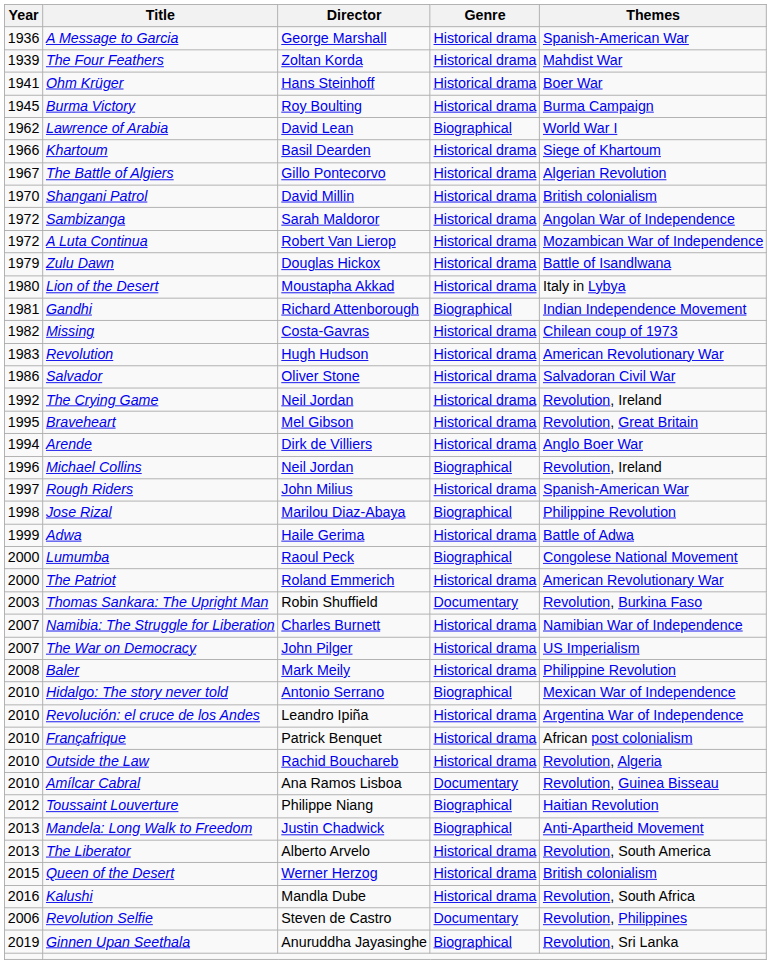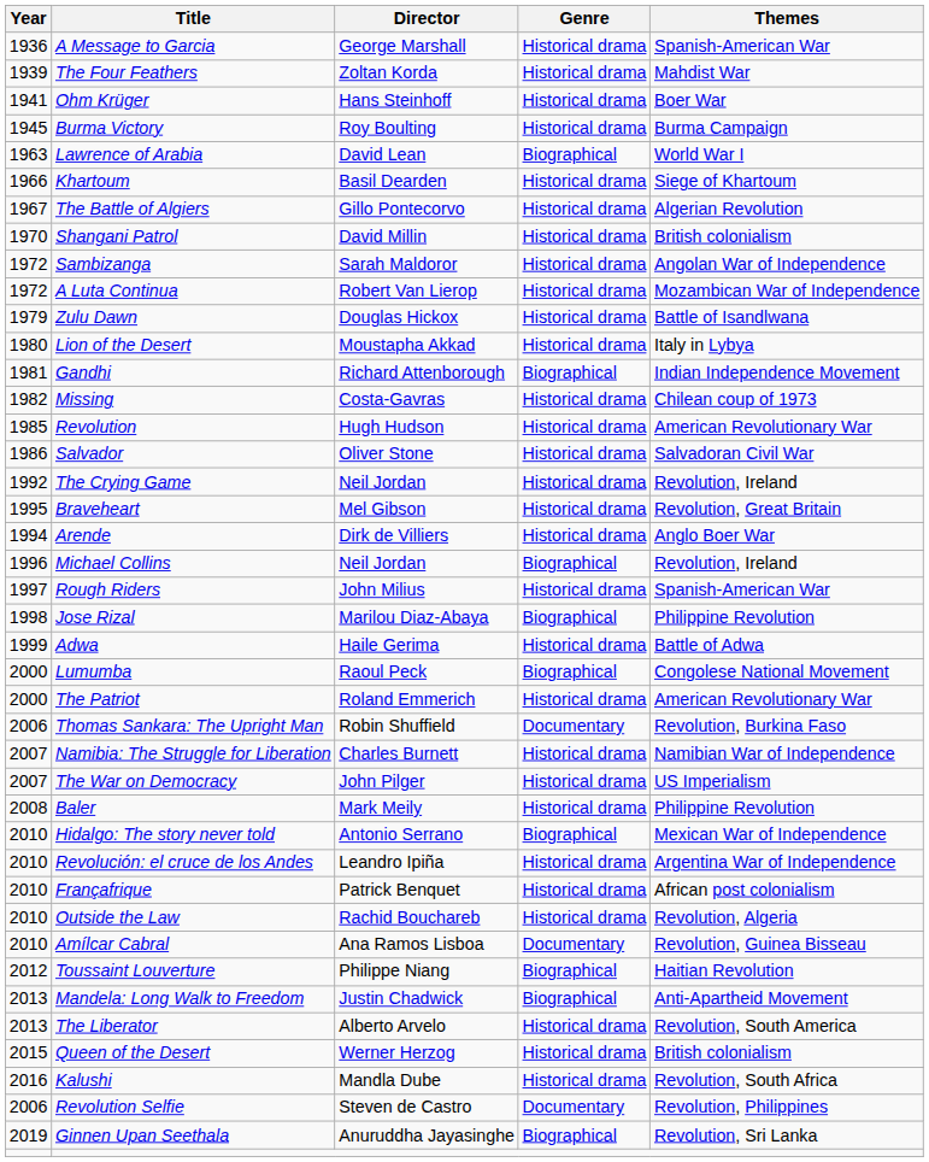 <table class="wikitable sortable">
 <tr>
 <th>Year</th>
 <th>Title</th>
 <th>Director</th>
 <th>Genre</th>
 <th>Themes</th>
 </tr>
 <tr>
 <td>1936</td>
 <td><a href='#'><em>A Message to Garcia</em></a></td>
 <td><a href='#'>George Marshall</a></td>
 <td><a href='#'>Historical drama</a></td>
 <td><a href='#'>Spanish-American War</a></td>
 </tr>
 <tr>
 <td>1939</td>
 <td><a href='#'><em>The Four Feathers</em></a></td>
 <td><a href='#'>Zoltan Korda</a></td>
 <td><a href='#'>Historical drama</a></td>
 <td><a href='#'>Mahdist War</a></td>
 </tr>
 <tr>
 <td>1941</td>
 <td><em><a href='#'>Ohm Krüger</a></em></td>
 <td><a href='#'>Hans Steinhoff</a></td>
 <td><a href='#'>Historical drama</a></td>
 <td><a href='#'>Boer War</a></td>
 </tr>
 <tr>
 <td>1945</td>
 <td><em><a href='#'>Burma Victory</a></em></td>
 <td><a href='#'>Roy Boulting</a></td>
 <td><a href='#'>Historical drama</a></td>
 <td><a href='#'>Burma Campaign</a></td>
 </tr>
 <tr>
-<td>1962</td>
+<td>1963</td>
 <td><a href='#'><em>Lawrence of Arabia</em></a></td>
 <td><a href='#'>David Lean</a></td>
 <td><a href='#'>Biographical</a></td>
 <td><a href='#'>World War I</a></td>
 </tr>
 <tr>
 <td>1966</td>
 <td><em><a href='#'>Khartoum</a></em></td>
 <td><a href='#'>Basil Dearden</a></td>
 <td><a href='#'>Historical drama</a></td>
 <td><a href='#'>Siege of Khartoum</a></td>
 </tr>
 <tr>
 <td>1967</td>
 <td><em><a href='#'>The Battle of Algiers</a></em></td>
 <td><a href='#'>Gillo Pontecorvo</a></td>
 <td><a href='#'>Historical drama</a></td>
 <td><a href='#'>Algerian Revolution</a></td>
 </tr>
 <tr>
 <td>1970</td>
 <td><a href='#'><em>Shangani Patrol</em></a></td>
 <td><a href='#'>David Millin</a></td>
 <td><a href='#'>Historical drama</a></td>
 <td><a href='#'>British colonialism</a></td>
 </tr>
 <tr>
 <td>1972</td>
 <td><em><a href='#'>Sambizanga</a></em></td>
 <td><a href='#'>Sarah Maldoror</a></td>
 <td><a href='#'>Historical drama</a></td>
 <td><a href='#'>Angolan War of Independence</a></td>
 </tr>
 <tr>
 <td>1972</td>
 <td><a href='#'><em>A Luta Continua</em></a></td>
 <td><a href='#'>Robert Van Lierop</a></td>
 <td><a href='#'>Historical drama</a></td>
 <td><a href='#'>Mozambican War of Independence</a></td>
 </tr>
 <tr>
 <td>1979</td>
 <td><em><a href='#'>Zulu Dawn</a></em></td>
 <td><a href='#'>Douglas Hickox</a></td>
 <td><a href='#'>Historical drama</a></td>
 <td><a href='#'>Battle of Isandlwana</a></td>
 </tr>
 <tr>
 <td>1980</td>
 <td><em><a href='#'>Lion of the Desert</a></em></td>
 <td><a href='#'>Moustapha Akkad</a></td>
 <td><a href='#'>Historical drama</a></td>
 <td>Italy in <a href='#'>Lybya</a></td>
 </tr>
 <tr>
 <td>1981</td>
 <td><a href='#'><em>Gandhi</em></a></td>
 <td><a href='#'>Richard Attenborough</a></td>
 <td><a href='#'>Biographical</a></td>
 <td><a href='#'>Indian Independence Movement</a></td>
 </tr>
 <tr>
 <td>1982</td>
 <td><em><a href='#'>Missing</a></em></td>
 <td><a href='#'>Costa-Gavras</a></td>
 <td><a href='#'>Historical drama</a></td>
 <td><a href='#'>Chilean coup of 1973</a></td>
 </tr>
 <tr>
-<td>1983</td>
+<td>1985</td>
 <td><a href='#'><em>Revolution</em></a></td>
 <td><a href='#'>Hugh Hudson</a></td>
 <td><a href='#'>Historical drama</a></td>
 <td><a href='#'>American Revolutionary War</a></td>
 </tr>
 <tr>
 <td>1986</td>
 <td><a href='#'><em>Salvador</em></a></td>
 <td><a href='#'>Oliver Stone</a></td>
 <td><a href='#'>Historical drama</a></td>
 <td><a href='#'>Salvadoran Civil War</a></td>
 </tr>
 <tr>
 <td>1992</td>
 <td><em><a href='#'>The Crying Game</a></em></td>
 <td><a href='#'>Neil Jordan</a></td>
 <td><a href='#'>Historical drama</a></td>
 <td><a href='#'>Revolution</a>, Ireland</td>
 </tr>
 <tr>
 <td>1995</td>
 <td><em><a href='#'>Braveheart</a></em></td>
 <td><a href='#'>Mel Gibson</a></td>
 <td><a href='#'>Historical drama</a></td>
 <td><a href='#'>Revolution</a>, <a href='#'>Great Britain</a></td>
 </tr>
 <tr>
 <td>1994</td>
 <td><em><a href='#'>Arende</a></em></td>
 <td><a href='#'>Dirk de Villiers</a></td>
 <td><a href='#'>Historical drama</a></td>
 <td><a href='#'>Anglo Boer War</a></td>
 </tr>
 <tr>
 <td>1996</td>
 <td><a href='#'><em>Michael Collins</em></a></td>
 <td><a href='#'>Neil Jordan</a></td>
 <td><a href='#'>Biographical</a></td>
 <td><a href='#'>Revolution</a>, Ireland</td>
 </tr>
 <tr>
 <td>1997</td>
 <td><em><a href='#'>Rough Riders</a></em></td>
 <td><a href='#'>John Milius</a></td>
 <td><a href='#'>Historical drama</a></td>
 <td><a href='#'>Spanish-American War</a></td>
 </tr>
 <tr>
 <td>1998</td>
 <td><a href='#'><em>Jose Rizal</em></a></td>
 <td><a href='#'>Marilou Diaz-Abaya</a></td>
 <td><a href='#'>Biographical</a></td>
 <td><a href='#'>Philippine Revolution</a></td>
 </tr>
 <tr>
 <td>1999</td>
 <td><a href='#'><em>Adwa</em></a></td>
 <td><a href='#'>Haile Gerima</a></td>
 <td><a href='#'>Historical drama</a></td>
 <td><a href='#'>Battle of Adwa</a></td>
 </tr>
 <tr>
 <td>2000</td>
 <td><em><a href='#'>Lumumba</a></em></td>
 <td><a href='#'>Raoul Peck</a></td>
 <td><a href='#'>Biographical</a></td>
 <td><a href='#'>Congolese National Movement</a></td>
 </tr>
 <tr>
 <td>2000</td>
 <td><a href='#'><em>The Patriot</em></a></td>
 <td><a href='#'>Roland Emmerich</a></td>
 <td><a href='#'>Historical drama</a></td>
 <td><a href='#'>American Revolutionary War</a></td>
 </tr>
 <tr>
-<td>2003</td>
+<td>2006</td>
 <td><em><a href='#'>Thomas Sankara: The Upright Man</a></em></td>
 <td>Robin Shuffield</td>
 <td><a href='#'>Documentary</a></td>
 <td><a href='#'>Revolution</a>, <a href='#'>Burkina Faso</a></td>
 </tr>
 <tr>
 <td>2007</td>
 <td><em><a href='#'>Namibia: The Struggle for Liberation</a></em></td>
 <td><a href='#'>Charles Burnett</a></td>
 <td><a href='#'>Historical drama</a></td>
 <td><a href='#'>Namibian War of Independence</a></td>
 </tr>
 <tr>
 <td>2007</td>
 <td><em><a href='#'>The War on Democracy</a></em></td>
 <td><a href='#'>John Pilger</a></td>
 <td><a href='#'>Historical drama</a></td>
 <td><a href='#'>US Imperialism</a></td>
 </tr>
 <tr>
 <td>2008</td>
 <td><a href='#'><em>Baler</em></a></td>
 <td><a href='#'>Mark Meily</a></td>
 <td><a href='#'>Historical drama</a></td>
 <td><a href='#'>Philippine Revolution</a></td>
 </tr>
 <tr>
 <td>2010</td>
 <td><em><a href='#'>Hidalgo: The story never told</a></em></td>
 <td><a href='#'>Antonio Serrano</a></td>
 <td><a href='#'>Biographical</a></td>
 <td><a href='#'>Mexican War of Independence</a></td>
 </tr>
 <tr>
 <td>2010</td>
 <td><em><a href='#'>Revolución: el cruce de los Andes</a></em></td>
 <td>Leandro Ipiña</td>
 <td><a href='#'>Historical drama</a></td>
 <td><a href='#'>Argentina War of Independence</a></td>
 </tr>
 <tr>
 <td>2010</td>
 <td><a href='#'><em>Françafrique</em></a></td>
 <td>Patrick Benquet</td>
 <td><a href='#'>Historical drama</a></td>
 <td>African <a href='#'>post colonialism</a></td>
 </tr>
 <tr>
 <td>2010</td>
 <td><em><a href='#'>Outside the Law</a></em></td>
 <td><a href='#'>Rachid Bouchareb</a></td>
 <td><a href='#'>Historical drama</a></td>
 <td><a href='#'>Revolution</a>, <a href='#'>Algeria</a></td>
 </tr>
 <tr>
 <td>2010</td>
 <td><a href='#'><em>Amílcar Cabral</em></a></td>
 <td>Ana Ramos Lisboa</td>
 <td><a href='#'>Documentary</a></td>
 <td><a href='#'>Revolution</a>, <a href='#'>Guinea Bisseau</a></td>
 </tr>
 <tr>
 <td>2012</td>
 <td><a href='#'><em>Toussaint Louverture</em></a></td>
 <td>Philippe Niang</td>
 <td><a href='#'>Biographical</a></td>
 <td><a href='#'>Haitian Revolution</a></td>
 </tr>
 <tr>
 <td>2013</td>
 <td><em><a href='#'>Mandela: Long Walk to Freedom</a></em></td>
 <td><a href='#'>Justin Chadwick</a></td>
 <td><a href='#'>Biographical</a></td>
 <td><a href='#'>Anti-Apartheid Movement</a></td>
 </tr>
 <tr>
 <td>2013</td>
 <td><a href='#'><em>The Liberator</em></a></td>
 <td>Alberto Arvelo</td>
 <td><a href='#'>Historical drama</a></td>
 <td><a href='#'>Revolution</a>, South America</td>
 </tr>
 <tr>
 <td>2015</td>
 <td><a href='#'><em>Queen of the Desert</em></a></td>
 <td><a href='#'>Werner Herzog</a></td>
 <td><a href='#'>Historical drama</a></td>
 <td><a href='#'>British colonialism</a></td>
 </tr>
 <tr>
 <td>2016</td>
 <td><em><a href='#'>Kalushi</a></em></td>
 <td>Mandla Dube</td>
 <td><a href='#'>Historical drama</a></td>
 <td><a href='#'>Revolution</a>, South Africa</td>
 </tr>
 <tr>
 <td>2006</td>
 <td><em><a href='#'>Revolution Selfie</a></em></td>
 <td>Steven de Castro</td>
 <td><a href='#'>Documentary</a></td>
 <td><a href='#'>Revolution</a>, <a href='#'>Philippines</a></td>
 </tr>
 <tr>
 <td>2019</td>
 <td><em><a href='#'>Ginnen Upan Seethala</a></em></td>
 <td>Anuruddha Jayasinghe</td>
 <td><a href='#'>Biographical</a></td>
 <td><a href='#'>Revolution</a>, Sri Lanka</td>
 </tr>
 <tr>
 <td></td>
 </tr>
 </table>
